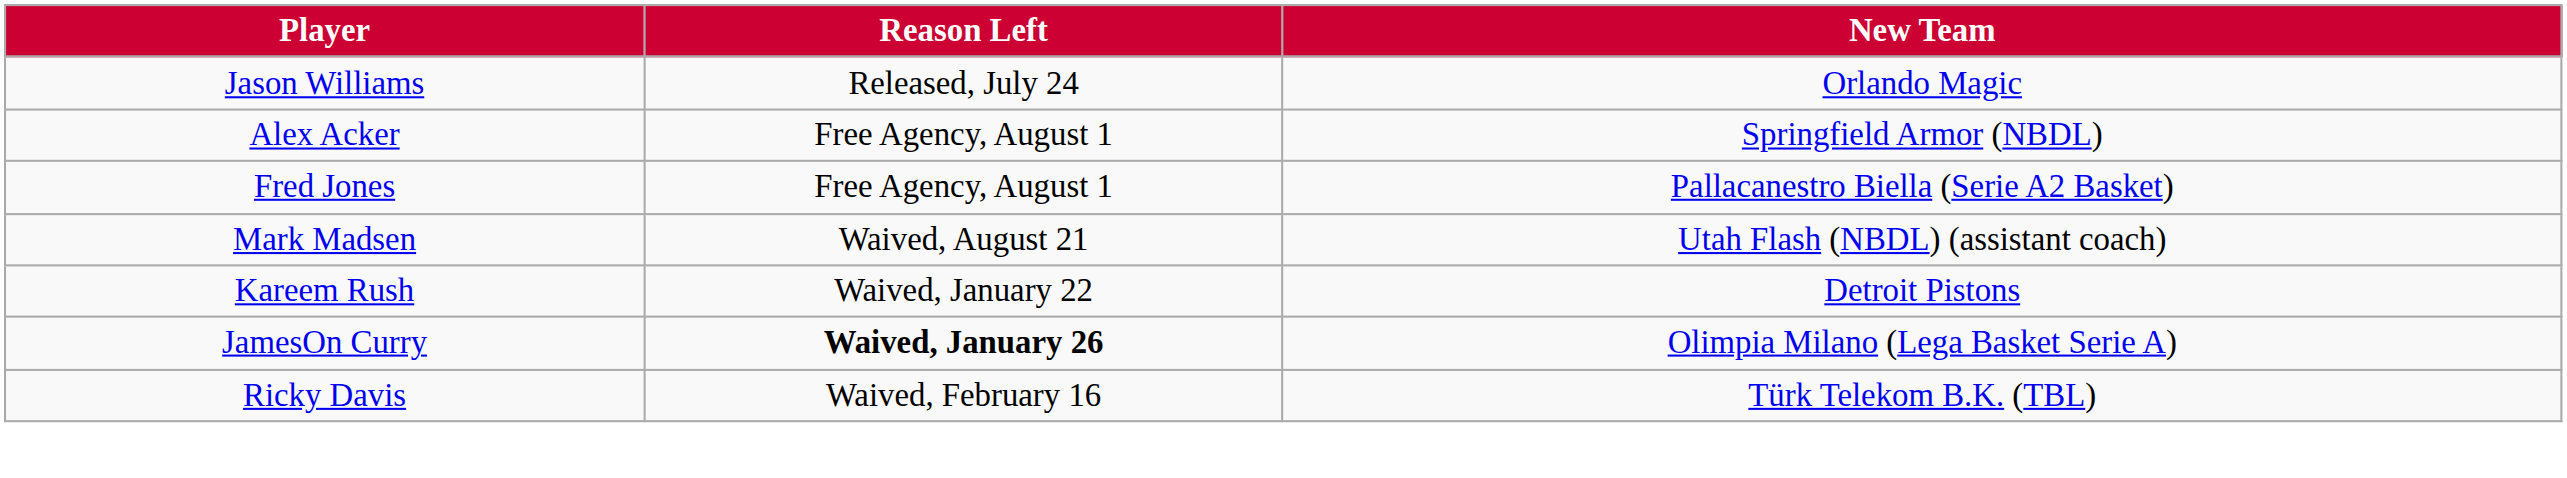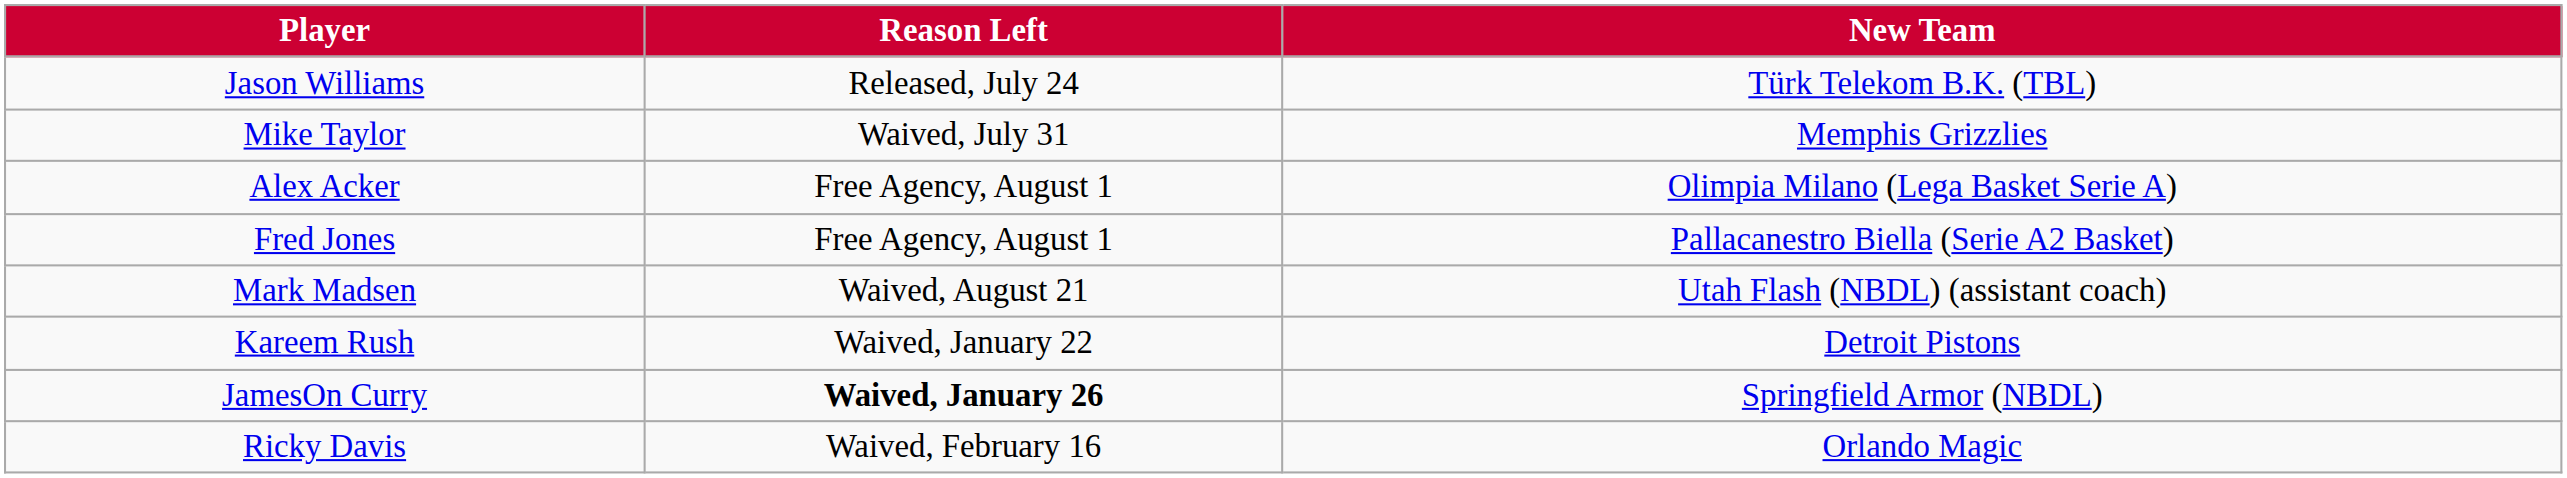 <table class="wikitable sortable sortable">
 <tr>
 <th style="background:#CC0033; color:white" width="10%">Player</th>
 <th style="background:#CC0033; color:white" width="10%">Reason Left</th>
 <th style="background:#CC0033; color:white" width="20%">New Team</th>
 </tr>
 <tr style="text-align: center">
 <td><a href='#'>Jason Williams</a></td>
 <td>Released, July 24</td>
-<td><a href='#'>Orlando Magic</a></td>
+<td><a href='#'>Türk Telekom B.K.</a> (<a href='#'>TBL</a>)</td>
+</tr>
+<tr style="text-align: center">
+<td><a href='#'>Mike Taylor</a></td>
+<td>Waived, July 31</td>
+<td><a href='#'>Memphis Grizzlies</a></td>
 </tr>
 <tr style="text-align: center">
 <td><a href='#'>Alex Acker</a></td>
 <td>Free Agency, August 1</td>
-<td><a href='#'>Springfield Armor</a> (<a href='#'>NBDL</a>)</td>
+<td><a href='#'>Olimpia Milano</a> (<a href='#'>Lega Basket Serie A</a>)</td>
 </tr>
 <tr style="text-align: center">
 <td><a href='#'>Fred Jones</a></td>
 <td>Free Agency, August 1</td>
 <td><a href='#'>Pallacanestro Biella</a> (<a href='#'>Serie A2 Basket</a>)</td>
 </tr>
 <tr style="text-align: center">
 <td><a href='#'>Mark Madsen</a></td>
 <td>Waived, August 21</td>
 <td><a href='#'>Utah Flash</a> (<a href='#'>NBDL</a>) (assistant coach)</td>
 </tr>
 <tr style="text-align: center">
 <td><a href='#'>Kareem Rush</a></td>
 <td>Waived, January 22</td>
 <td><a href='#'>Detroit Pistons</a></td>
 </tr>
 <tr style="text-align: center">
 <td><a href='#'>JamesOn Curry</a></td>
 <td><strong>Waived, January 26</strong></td>
-<td><a href='#'>Olimpia Milano</a> (<a href='#'>Lega Basket Serie A</a>)</td>
+<td><a href='#'>Springfield Armor</a> (<a href='#'>NBDL</a>)</td>
 </tr>
 <tr style="text-align: center">
 <td><a href='#'>Ricky Davis</a></td>
 <td>Waived, February 16</td>
-<td><a href='#'>Türk Telekom B.K.</a> (<a href='#'>TBL</a>)</td>
+<td><a href='#'>Orlando Magic</a></td>
 </tr>
 </table>
